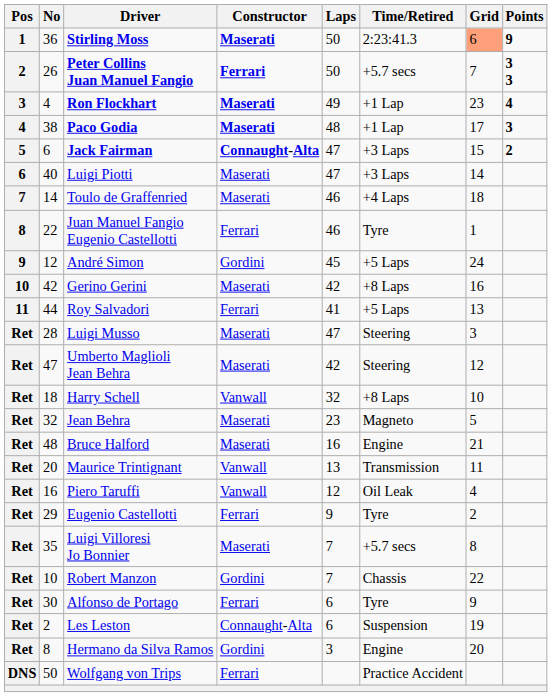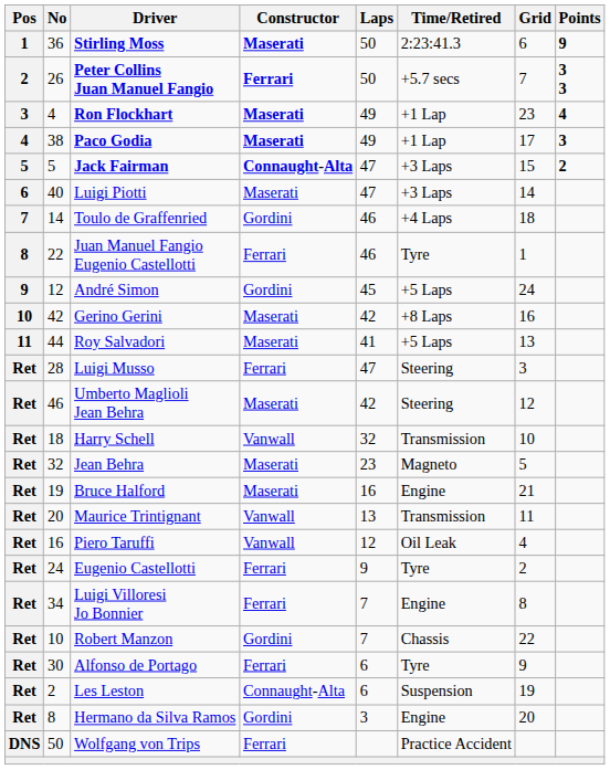 <table class="wikitable" style="font-size: 95%;">
 <tr>
 <th>Pos</th>
 <th>No</th>
 <th>Driver</th>
 <th>Constructor</th>
 <th>Laps</th>
 <th>Time/Retired</th>
 <th>Grid</th>
 <th>Points</th>
 </tr>
 <tr>
 <th>1</th>
 <td>36</td>
 <td> <strong><a href='#'>Stirling Moss</a></strong></td>
 <td><strong><a href='#'>Maserati</a></strong></td>
 <td>50</td>
 <td>2:23:41.3</td>
-<td style="background: lightsalmon;">6</td>
+<td>6</td>
 <td><strong>9</strong></td>
 </tr>
 <tr>
 <th>2</th>
 <td>26</td>
 <td> <strong><a href='#'>Peter Collins</a></strong><br> <strong><a href='#'>Juan Manuel Fangio</a></strong></td>
 <td><strong><a href='#'>Ferrari</a></strong></td>
 <td>50</td>
 <td>+5.7 secs</td>
 <td>7</td>
 <td><strong>3</strong><br><strong>3</strong></td>
 </tr>
 <tr>
 <th>3</th>
 <td>4</td>
 <td> <strong><a href='#'>Ron Flockhart</a></strong></td>
 <td><strong><a href='#'>Maserati</a></strong></td>
 <td>49</td>
 <td>+1 Lap</td>
 <td>23</td>
 <td><strong>4</strong></td>
 </tr>
 <tr>
 <th>4</th>
 <td>38</td>
 <td> <strong><a href='#'>Paco Godia</a></strong></td>
 <td><strong><a href='#'>Maserati</a></strong></td>
-<td>48</td>
+<td>49</td>
 <td>+1 Lap</td>
 <td>17</td>
 <td><strong>3</strong></td>
 </tr>
 <tr>
 <th>5</th>
-<td>6</td>
+<td>5</td>
 <td> <strong><a href='#'>Jack Fairman</a></strong></td>
 <td><strong><a href='#'>Connaught</a>-<a href='#'>Alta</a></strong></td>
 <td>47</td>
 <td>+3 Laps</td>
 <td>15</td>
 <td><strong>2</strong></td>
 </tr>
 <tr>
 <th>6</th>
 <td>40</td>
 <td> <a href='#'>Luigi Piotti</a></td>
 <td><a href='#'>Maserati</a></td>
 <td>47</td>
 <td>+3 Laps</td>
 <td>14</td>
 <td></td>
 </tr>
 <tr>
 <th>7</th>
 <td>14</td>
 <td> <a href='#'>Toulo de Graffenried</a></td>
-<td><a href='#'>Maserati</a></td>
+<td><a href='#'>Gordini</a></td>
 <td>46</td>
 <td>+4 Laps</td>
 <td>18</td>
 <td></td>
 </tr>
 <tr>
 <th>8</th>
 <td>22</td>
 <td> <a href='#'>Juan Manuel Fangio</a><br> <a href='#'>Eugenio Castellotti</a></td>
 <td><a href='#'>Ferrari</a></td>
 <td>46</td>
 <td>Tyre</td>
 <td>1</td>
 <td></td>
 </tr>
 <tr>
 <th>9</th>
 <td>12</td>
 <td> <a href='#'>André Simon</a></td>
 <td><a href='#'>Gordini</a></td>
 <td>45</td>
 <td>+5 Laps</td>
 <td>24</td>
 <td></td>
 </tr>
 <tr>
 <th>10</th>
 <td>42</td>
 <td> <a href='#'>Gerino Gerini</a></td>
 <td><a href='#'>Maserati</a></td>
 <td>42</td>
 <td>+8 Laps</td>
 <td>16</td>
 <td></td>
 </tr>
 <tr>
 <th>11</th>
 <td>44</td>
 <td> <a href='#'>Roy Salvadori</a></td>
-<td><a href='#'>Ferrari</a></td>
+<td><a href='#'>Maserati</a></td>
 <td>41</td>
 <td>+5 Laps</td>
 <td>13</td>
 <td></td>
 </tr>
 <tr>
 <th>Ret</th>
 <td>28</td>
 <td> <a href='#'>Luigi Musso</a></td>
-<td><a href='#'>Maserati</a></td>
+<td><a href='#'>Ferrari</a></td>
 <td>47</td>
 <td>Steering</td>
 <td>3</td>
 <td></td>
 </tr>
 <tr>
 <th>Ret</th>
-<td>47</td>
+<td>46</td>
 <td> <a href='#'>Umberto Maglioli</a><br> <a href='#'>Jean Behra</a></td>
 <td><a href='#'>Maserati</a></td>
 <td>42</td>
 <td>Steering</td>
 <td>12</td>
 <td></td>
 </tr>
 <tr>
 <th>Ret</th>
 <td>18</td>
 <td> <a href='#'>Harry Schell</a></td>
 <td><a href='#'>Vanwall</a></td>
 <td>32</td>
-<td>+8 Laps</td>
+<td>Transmission</td>
 <td>10</td>
 <td></td>
 </tr>
 <tr>
 <th>Ret</th>
 <td>32</td>
 <td> <a href='#'>Jean Behra</a></td>
 <td><a href='#'>Maserati</a></td>
 <td>23</td>
 <td>Magneto</td>
 <td>5</td>
 <td></td>
 </tr>
 <tr>
 <th>Ret</th>
-<td>48</td>
+<td>19</td>
 <td> <a href='#'>Bruce Halford</a></td>
 <td><a href='#'>Maserati</a></td>
 <td>16</td>
 <td>Engine</td>
 <td>21</td>
 <td></td>
 </tr>
 <tr>
 <th>Ret</th>
 <td>20</td>
 <td> <a href='#'>Maurice Trintignant</a></td>
 <td><a href='#'>Vanwall</a></td>
 <td>13</td>
 <td>Transmission</td>
 <td>11</td>
 <td></td>
 </tr>
 <tr>
 <th>Ret</th>
 <td>16</td>
 <td> <a href='#'>Piero Taruffi</a></td>
 <td><a href='#'>Vanwall</a></td>
 <td>12</td>
 <td>Oil Leak</td>
 <td>4</td>
 <td></td>
 </tr>
 <tr>
 <th>Ret</th>
-<td>29</td>
+<td>24</td>
 <td> <a href='#'>Eugenio Castellotti</a></td>
 <td><a href='#'>Ferrari</a></td>
 <td>9</td>
 <td>Tyre</td>
 <td>2</td>
 <td></td>
 </tr>
 <tr>
 <th>Ret</th>
-<td>35</td>
+<td>34</td>
 <td> <a href='#'>Luigi Villoresi</a><br> <a href='#'>Jo Bonnier</a></td>
-<td><a href='#'>Maserati</a></td>
+<td><a href='#'>Ferrari</a></td>
 <td>7</td>
-<td>+5.7 secs</td>
+<td>Engine</td>
 <td>8</td>
 <td></td>
 </tr>
 <tr>
 <th>Ret</th>
 <td>10</td>
 <td> <a href='#'>Robert Manzon</a></td>
 <td><a href='#'>Gordini</a></td>
 <td>7</td>
 <td>Chassis</td>
 <td>22</td>
 <td></td>
 </tr>
 <tr>
 <th>Ret</th>
 <td>30</td>
 <td> <a href='#'>Alfonso de Portago</a></td>
 <td><a href='#'>Ferrari</a></td>
 <td>6</td>
 <td>Tyre</td>
 <td>9</td>
 <td></td>
 </tr>
 <tr>
 <th>Ret</th>
 <td>2</td>
 <td> <a href='#'>Les Leston</a></td>
 <td><a href='#'>Connaught</a>-<a href='#'>Alta</a></td>
 <td>6</td>
 <td>Suspension</td>
 <td>19</td>
 <td></td>
 </tr>
 <tr>
 <th>Ret</th>
 <td>8</td>
 <td> <a href='#'>Hermano da Silva Ramos</a></td>
 <td><a href='#'>Gordini</a></td>
 <td>3</td>
 <td>Engine</td>
 <td>20</td>
 <td></td>
 </tr>
 <tr>
 <th>DNS</th>
 <td>50</td>
 <td> <a href='#'>Wolfgang von Trips</a></td>
 <td><a href='#'>Ferrari</a></td>
 <td></td>
 <td>Practice Accident</td>
 <td></td>
 <td></td>
 </tr>
 <tr>
 <th colspan="8"></th>
 </tr>
 </table>
